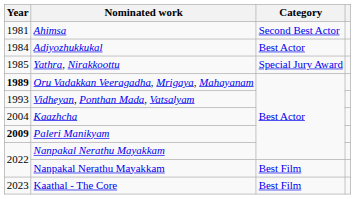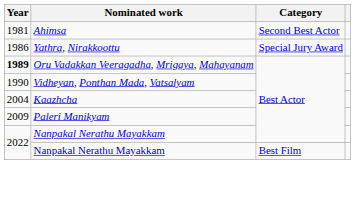 <table class="wikitable">
 <tr>
 <th>Year</th>
 <th>Nominated work</th>
 <th>Category</th>
 <th></th>
 </tr>
 <tr>
 <td>1981</td>
 <td><em><a href='#'>Ahimsa</a></em></td>
 <td><a href='#'>Second Best Actor</a></td>
 <td></td>
 </tr>
 <tr>
-<td>1984</td>
-<td><em><a href='#'>Adiyozhukkukal</a></em></td>
-<td><a href='#'>Best Actor</a></td>
-<td></td>
-</tr>
-<tr>
-<td>1985</td>
+<td>1986</td>
 <td><em><a href='#'>Yathra</a></em>, <em><a href='#'>Nirakkoottu</a></em></td>
 <td><a href='#'>Special Jury Award</a></td>
 <td></td>
 </tr>
 <tr>
 <td><strong>1989</strong></td>
 <td><em><a href='#'>Oru Vadakkan Veeragadha</a></em>, <em><a href='#'>Mrigaya</a></em>, <em><a href='#'>Mahayanam</a></em></td>
 <td rowspan="5"><a href='#'>Best Actor</a></td>
 <td></td>
 </tr>
 <tr>
-<td>1993</td>
+<td>1990</td>
 <td><em><a href='#'>Vidheyan</a>, <a href='#'>Ponthan Mada</a></em>, <em><a href='#'>Vatsalyam</a></em></td>
 <td></td>
 </tr>
 <tr>
 <td>2004</td>
 <td><em><a href='#'>Kaazhcha</a></em></td>
 <td></td>
 </tr>
 <tr>
-<td><strong>2009</strong></td>
+<td>2009</td>
 <td><em><a href='#'>Paleri Manikyam</a> </em></td>
 <td></td>
 </tr>
 <tr>
 <td rowspan="2">2022</td>
 <td><em><a href='#'>Nanpakal Nerathu Mayakkam</a></em></td>
 <td></td>
 </tr>
 <tr>
 <td><a href='#'>Nanpakal Nerathu Mayakkam</a></td>
 <td><a href='#'>Best Film</a></td>
 </tr>
-<tr>
-<td>2023</td>
-<td><a href='#'>Kaathal - The Core</a></td>
-<td><a href='#'>Best Film</a></td>
-<td></td>
-</tr>
 </table>
